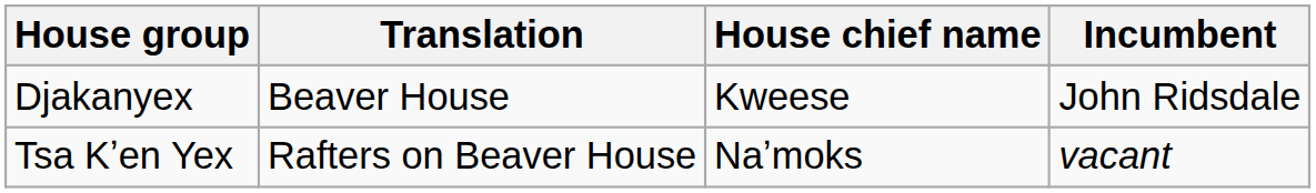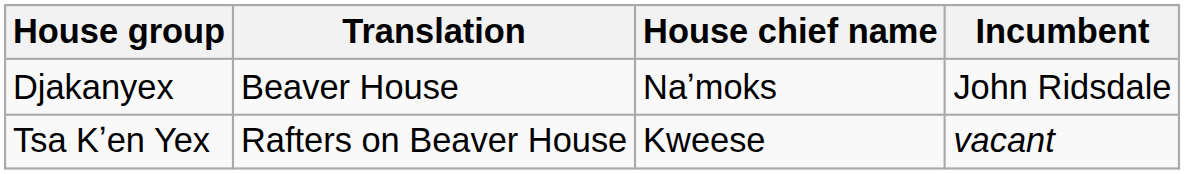 <table class="wikitable">
 <tr>
 <th>House group</th>
 <th>Translation</th>
 <th>House chief name</th>
 <th>Incumbent</th>
 </tr>
 <tr>
 <td>Djakanyex</td>
 <td>Beaver House</td>
-<td>Kweese</td>
+<td>Naʼmoks</td>
 <td>John Ridsdale</td>
 </tr>
 <tr>
 <td>Tsa Kʼen Yex</td>
 <td>Rafters on Beaver House</td>
-<td>Naʼmoks</td>
+<td>Kweese</td>
 <td><em>vacant</em></td>
 </tr>
 </table>
